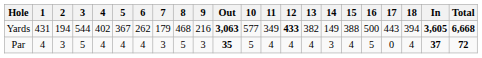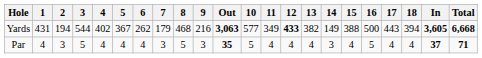 <table class="wikitable" style="text-align:center">
 <tr>
 <th align="left">Hole</th>
 <th>1</th>
 <th>2</th>
 <th>3</th>
 <th>4</th>
 <th>5</th>
 <th>6</th>
 <th>7</th>
 <th>8</th>
 <th>9</th>
 <th>Out</th>
 <th>10</th>
 <th>11</th>
 <th>12</th>
 <th>13</th>
 <th>14</th>
 <th>15</th>
 <th>16</th>
 <th>17</th>
 <th>18</th>
 <th>In</th>
 <th>Total</th>
 </tr>
 <tr>
 <td align="center">Yards</td>
 <td>431</td>
 <td>194</td>
 <td>544</td>
 <td>402</td>
 <td>367</td>
 <td>262</td>
 <td>179</td>
 <td>468</td>
 <td>216</td>
 <td><strong>3,063</strong></td>
 <td>577</td>
 <td>349</td>
 <td><strong>433</strong></td>
 <td>382</td>
 <td>149</td>
 <td>388</td>
 <td>500</td>
 <td>443</td>
 <td>394</td>
 <td><strong>3,605</strong></td>
 <td><strong>6,668</strong></td>
 </tr>
 <tr>
 <td align="center">Par</td>
 <td>4</td>
 <td>3</td>
 <td>5</td>
 <td>4</td>
 <td>4</td>
 <td>4</td>
 <td>3</td>
 <td>5</td>
 <td>3</td>
 <td><strong>35</strong></td>
 <td>5</td>
 <td>4</td>
 <td>4</td>
 <td>4</td>
 <td>3</td>
 <td>4</td>
 <td>5</td>
-<td>0</td>
+<td>4</td>
 <td>4</td>
 <td><strong>37</strong></td>
-<td><strong>72</strong></td>
+<td><strong>71</strong></td>
 </tr>
 </table>
